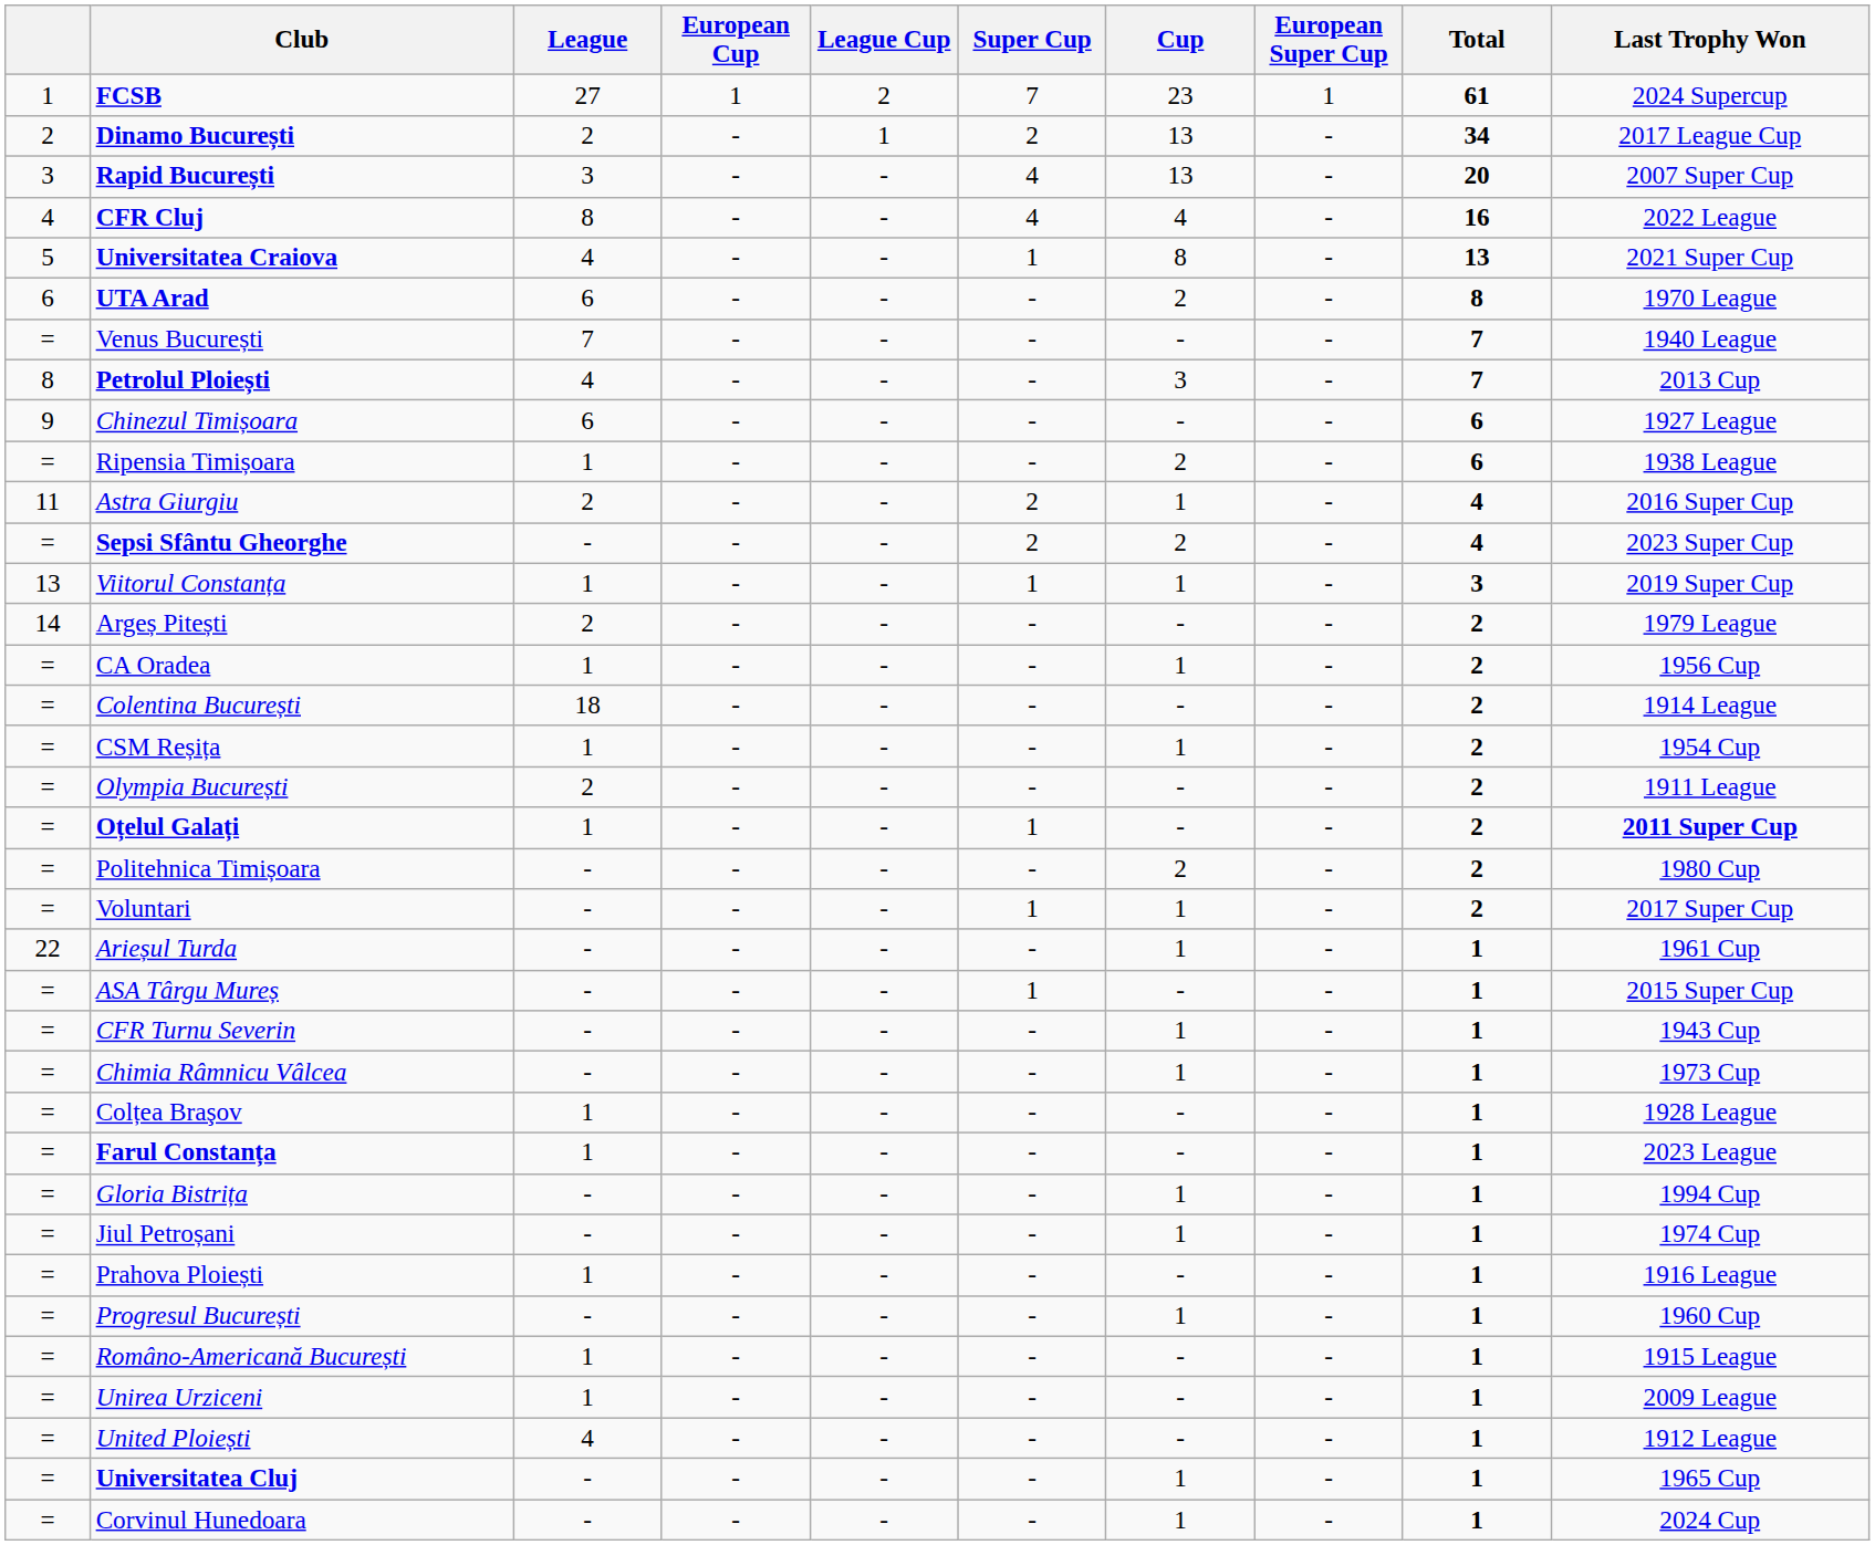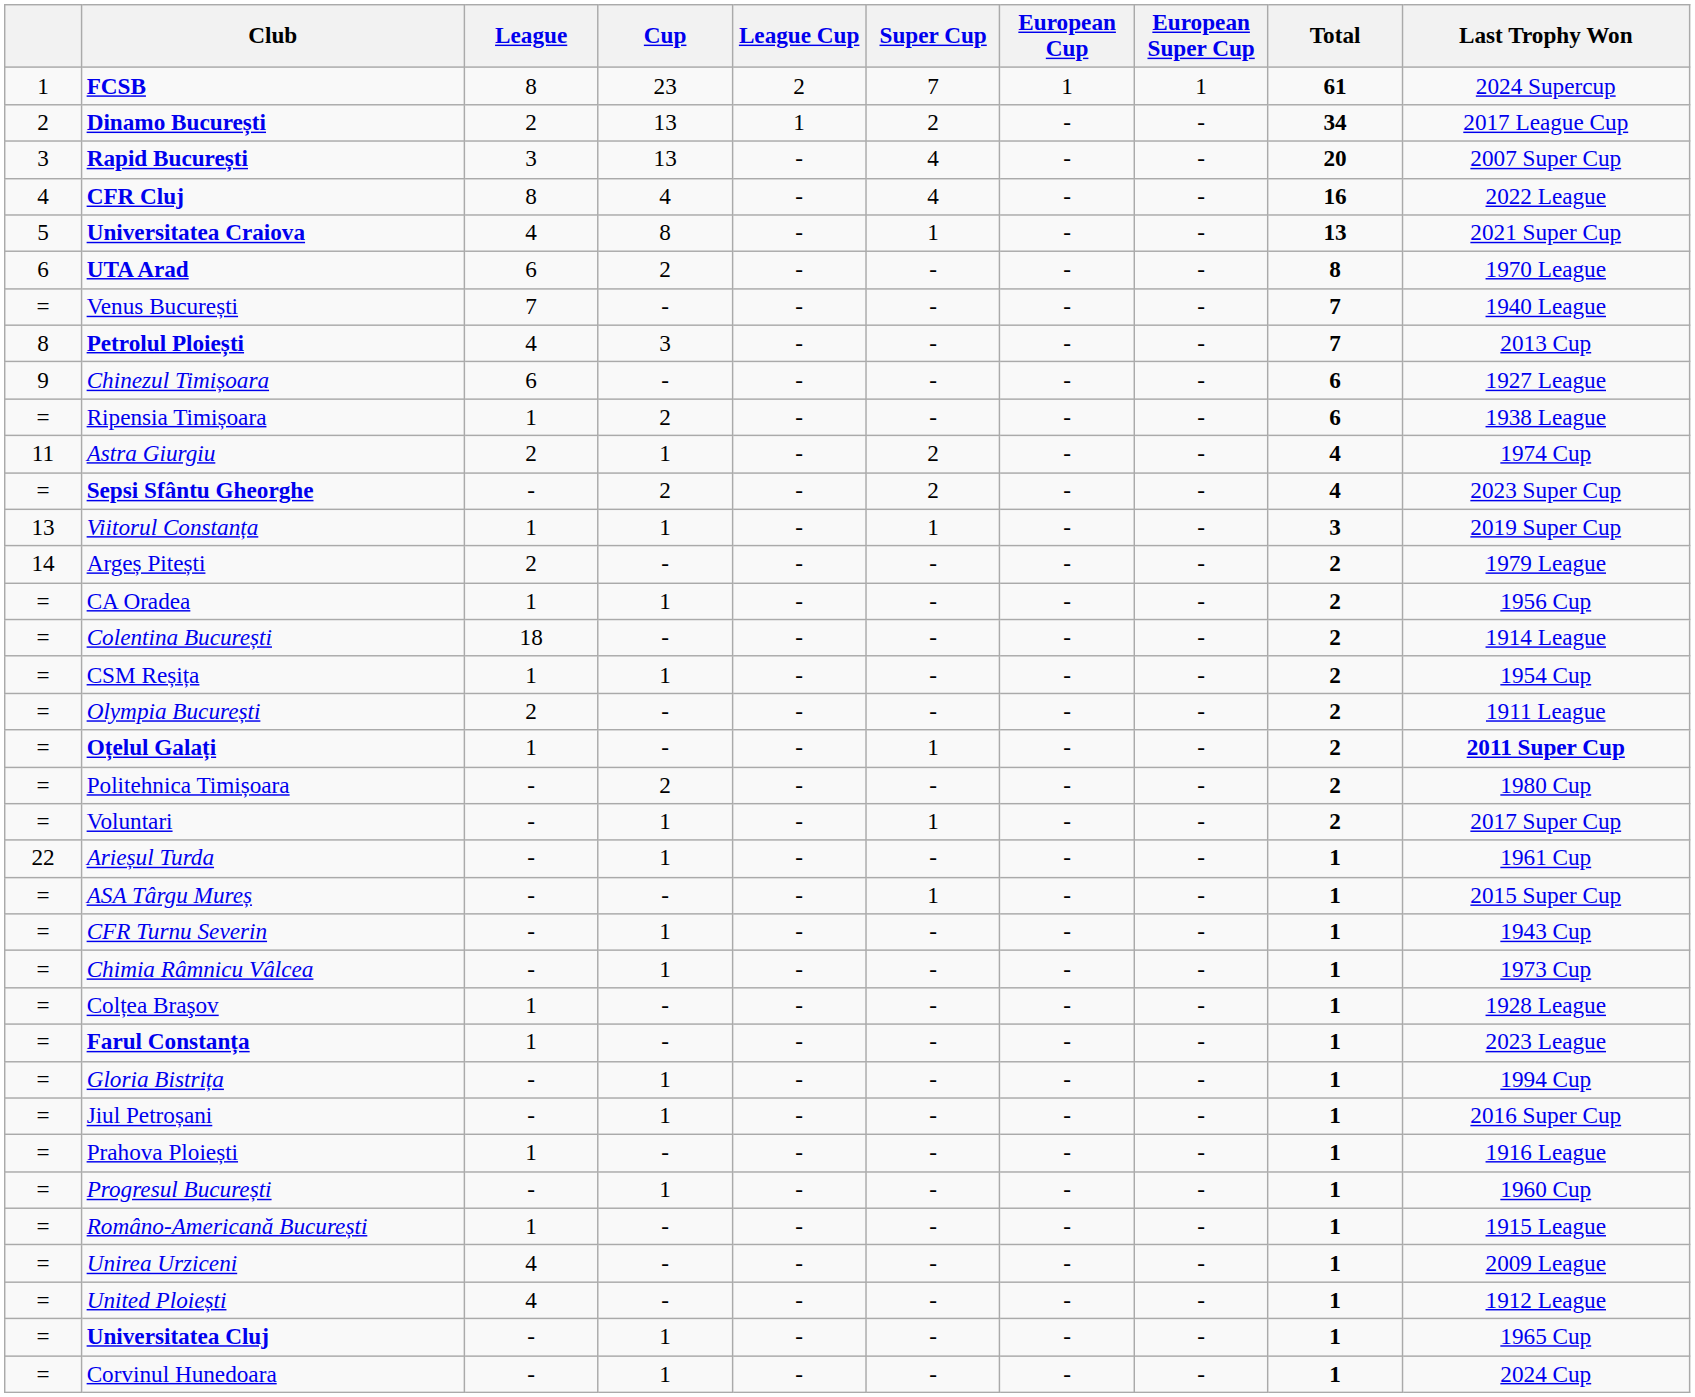 <table class="wikitable sortable" style="text-align: center;" width=92%>
 <tr>
 <th style="width:4%" class="unsortable"></th>
 <th style="width:20%">Club</th>
 <th style="width:7%"><a href='#'>League</a></th>
-<th style="width:7%"><a href='#'>European Cup</a></th>
+<th style="width:7%"><a href='#'>Cup</a></th>
 <th style="width:7%"><a href='#'>League Cup</a></th>
 <th style="width:7%"><a href='#'>Super Cup</a></th>
-<th style="width:7%"><a href='#'>Cup</a></th>
+<th style="width:7%"><a href='#'>European Cup</a></th>
 <th style="width:7%"><a href='#'>European Super Cup</a></th>
 <th style="width:7%">Total</th>
 <th style="width:15%">Last Trophy Won</th>
 </tr>
 <tr>
 <td>1</td>
 <td align=left><strong><a href='#'>FCSB</a></strong></td>
-<td>27</td>
-<td>1</td>
+<td>8</td>
+<td>23</td>
 <td>2</td>
 <td>7</td>
-<td>23</td>
+<td>1</td>
 <td>1</td>
 <td><strong>61</strong></td>
 <td><a href='#'>2024 Supercup</a></td>
 </tr>
 <tr>
 <td>2</td>
 <td align=left><strong><a href='#'>Dinamo București</a></strong></td>
 <td>2</td>
-<td>-</td>
+<td>13</td>
 <td>1</td>
 <td>2</td>
-<td>13</td>
+<td>-</td>
 <td>-</td>
 <td><strong>34</strong></td>
 <td><a href='#'>2017 League Cup</a></td>
 </tr>
 <tr>
 <td>3</td>
 <td align=left><strong><a href='#'>Rapid București</a></strong></td>
 <td>3</td>
-<td>-</td>
+<td>13</td>
 <td>-</td>
 <td>4</td>
-<td>13</td>
+<td>-</td>
 <td>-</td>
 <td><strong>20</strong></td>
 <td><a href='#'>2007 Super Cup</a></td>
 </tr>
 <tr>
 <td>4</td>
 <td align=left><strong><a href='#'>CFR Cluj</a></strong></td>
 <td>8</td>
-<td>-</td>
+<td>4</td>
 <td>-</td>
 <td>4</td>
-<td>4</td>
+<td>-</td>
 <td>-</td>
 <td><strong>16</strong></td>
 <td><a href='#'>2022 League</a></td>
 </tr>
 <tr>
 <td>5</td>
 <td align=left><strong><a href='#'>Universitatea Craiova</a></strong></td>
 <td>4</td>
-<td>-</td>
+<td>8</td>
 <td>-</td>
 <td>1</td>
-<td>8</td>
+<td>-</td>
 <td>-</td>
 <td><strong>13</strong></td>
 <td><a href='#'>2021 Super Cup</a></td>
 </tr>
 <tr>
 <td>6</td>
 <td align=left><strong><a href='#'>UTA Arad</a></strong></td>
 <td>6</td>
+<td>2</td>
 <td>-</td>
 <td>-</td>
 <td>-</td>
-<td>2</td>
 <td>-</td>
 <td><strong>8</strong></td>
 <td><a href='#'>1970 League</a></td>
 </tr>
 <tr>
 <td>=</td>
 <td align=left><a href='#'>Venus București</a></td>
 <td>7</td>
 <td>-</td>
 <td>-</td>
 <td>-</td>
 <td>-</td>
 <td>-</td>
 <td><strong>7</strong></td>
 <td><a href='#'>1940 League</a></td>
 </tr>
 <tr>
 <td>8</td>
 <td align=left><strong><a href='#'>Petrolul Ploiești</a></strong></td>
 <td>4</td>
+<td>3</td>
 <td>-</td>
 <td>-</td>
 <td>-</td>
-<td>3</td>
 <td>-</td>
 <td><strong>7</strong></td>
 <td><a href='#'>2013 Cup</a></td>
 </tr>
 <tr>
 <td>9</td>
 <td align=left><em><a href='#'>Chinezul Timișoara</a></em></td>
 <td>6</td>
 <td>-</td>
 <td>-</td>
 <td>-</td>
 <td>-</td>
 <td>-</td>
 <td><strong>6</strong></td>
 <td><a href='#'>1927 League</a></td>
 </tr>
 <tr>
 <td>=</td>
 <td align=left><a href='#'>Ripensia Timișoara</a></td>
 <td>1</td>
+<td>2</td>
 <td>-</td>
 <td>-</td>
 <td>-</td>
-<td>2</td>
 <td>-</td>
 <td><strong>6</strong></td>
 <td><a href='#'>1938 League</a></td>
 </tr>
 <tr>
 <td>11</td>
 <td align=left><em><a href='#'>Astra Giurgiu</a></em></td>
 <td>2</td>
+<td>1</td>
+<td>-</td>
+<td>2</td>
 <td>-</td>
 <td>-</td>
-<td>2</td>
-<td>1</td>
-<td>-</td>
 <td><strong>4</strong></td>
-<td><a href='#'>2016 Super Cup</a></td>
+<td><a href='#'>1974 Cup</a></td>
 </tr>
 <tr>
 <td>=</td>
 <td align=left><strong><a href='#'>Sepsi Sfântu Gheorghe</a></strong></td>
 <td>-</td>
-<td>-</td>
+<td>2</td>
 <td>-</td>
 <td>2</td>
-<td>2</td>
+<td>-</td>
 <td>-</td>
 <td><strong>4</strong></td>
 <td><a href='#'>2023 Super Cup</a></td>
 </tr>
 <tr>
 <td>13</td>
 <td align=left><em><a href='#'>Viitorul Constanța</a></em></td>
 <td>1</td>
-<td>-</td>
+<td>1</td>
 <td>-</td>
 <td>1</td>
-<td>1</td>
+<td>-</td>
 <td>-</td>
 <td><strong>3</strong></td>
 <td><a href='#'>2019 Super Cup</a></td>
 </tr>
 <tr>
 <td>14</td>
 <td align=left><a href='#'>Argeș Pitești</a></td>
 <td>2</td>
 <td>-</td>
 <td>-</td>
 <td>-</td>
 <td>-</td>
 <td>-</td>
 <td><strong>2</strong></td>
 <td><a href='#'>1979 League</a></td>
 </tr>
 <tr>
 <td>=</td>
 <td align=left><a href='#'>CA Oradea</a></td>
 <td>1</td>
+<td>1</td>
 <td>-</td>
 <td>-</td>
 <td>-</td>
-<td>1</td>
 <td>-</td>
 <td><strong>2</strong></td>
 <td><a href='#'>1956 Cup</a></td>
 </tr>
 <tr>
 <td>=</td>
 <td align=left><em><a href='#'>Colentina București</a></em></td>
 <td>18</td>
 <td>-</td>
 <td>-</td>
 <td>-</td>
 <td>-</td>
 <td>-</td>
 <td><strong>2</strong></td>
 <td><a href='#'>1914 League</a></td>
 </tr>
 <tr>
 <td>=</td>
 <td align=left><a href='#'>CSM Reșița</a></td>
 <td>1</td>
+<td>1</td>
 <td>-</td>
 <td>-</td>
 <td>-</td>
-<td>1</td>
 <td>-</td>
 <td><strong>2</strong></td>
 <td><a href='#'>1954 Cup</a></td>
 </tr>
 <tr>
 <td>=</td>
 <td align=left><em><a href='#'>Olympia București</a></em></td>
 <td>2</td>
 <td>-</td>
 <td>-</td>
 <td>-</td>
 <td>-</td>
 <td>-</td>
 <td><strong>2</strong></td>
 <td><a href='#'>1911 League</a></td>
 </tr>
 <tr>
 <td>=</td>
 <td align=left><strong><a href='#'>Oțelul Galați</a></strong></td>
 <td>1</td>
 <td>-</td>
 <td>-</td>
 <td>1</td>
 <td>-</td>
 <td>-</td>
 <td><strong>2</strong></td>
 <td><strong><a href='#'>2011 Super Cup</a></strong></td>
 </tr>
 <tr>
 <td>=</td>
 <td align=left><a href='#'>Politehnica Timișoara</a></td>
 <td>-</td>
+<td>2</td>
 <td>-</td>
 <td>-</td>
 <td>-</td>
-<td>2</td>
 <td>-</td>
 <td><strong>2</strong></td>
 <td><a href='#'>1980 Cup</a></td>
 </tr>
 <tr>
 <td>=</td>
 <td align=left><a href='#'>Voluntari</a></td>
 <td>-</td>
-<td>-</td>
+<td>1</td>
 <td>-</td>
 <td>1</td>
-<td>1</td>
+<td>-</td>
 <td>-</td>
 <td><strong>2</strong></td>
 <td><a href='#'>2017 Super Cup</a></td>
 </tr>
 <tr>
 <td>22</td>
 <td align=left><em><a href='#'>Arieșul Turda</a></em></td>
 <td>-</td>
+<td>1</td>
 <td>-</td>
 <td>-</td>
 <td>-</td>
-<td>1</td>
 <td>-</td>
 <td><strong>1</strong></td>
 <td><a href='#'>1961 Cup</a></td>
 </tr>
 <tr>
 <td>=</td>
 <td align=left><em><a href='#'>ASA Târgu Mureș</a></em></td>
 <td>-</td>
 <td>-</td>
 <td>-</td>
 <td>1</td>
 <td>-</td>
 <td>-</td>
 <td><strong>1</strong></td>
 <td><a href='#'>2015 Super Cup</a></td>
 </tr>
 <tr>
 <td>=</td>
 <td align=left><em><a href='#'>CFR Turnu Severin</a></em></td>
 <td>-</td>
+<td>1</td>
 <td>-</td>
 <td>-</td>
 <td>-</td>
-<td>1</td>
 <td>-</td>
 <td><strong>1</strong></td>
 <td><a href='#'>1943 Cup</a></td>
 </tr>
 <tr>
 <td>=</td>
 <td align=left><em><a href='#'>Chimia Râmnicu Vâlcea</a></em></td>
 <td>-</td>
+<td>1</td>
 <td>-</td>
 <td>-</td>
 <td>-</td>
-<td>1</td>
 <td>-</td>
 <td><strong>1</strong></td>
 <td><a href='#'>1973 Cup</a></td>
 </tr>
 <tr>
 <td>=</td>
 <td align=left><a href='#'>Colțea Braşov</a></td>
 <td>1</td>
 <td>-</td>
 <td>-</td>
 <td>-</td>
 <td>-</td>
 <td>-</td>
 <td><strong>1</strong></td>
 <td><a href='#'>1928 League</a></td>
 </tr>
 <tr>
 <td>=</td>
 <td align=left><strong><a href='#'>Farul Constanța</a></strong></td>
 <td>1</td>
 <td>-</td>
 <td>-</td>
 <td>-</td>
 <td>-</td>
 <td>-</td>
 <td><strong>1</strong></td>
 <td><a href='#'>2023 League</a></td>
 </tr>
 <tr>
 <td>=</td>
 <td align=left><em><a href='#'>Gloria Bistrița</a></em></td>
 <td>-</td>
+<td>1</td>
 <td>-</td>
 <td>-</td>
 <td>-</td>
-<td>1</td>
 <td>-</td>
 <td><strong>1</strong></td>
 <td><a href='#'>1994 Cup</a></td>
 </tr>
 <tr>
 <td>=</td>
 <td align=left><a href='#'>Jiul Petroșani</a></td>
 <td>-</td>
+<td>1</td>
 <td>-</td>
 <td>-</td>
 <td>-</td>
-<td>1</td>
 <td>-</td>
 <td><strong>1</strong></td>
-<td><a href='#'>1974 Cup</a></td>
+<td><a href='#'>2016 Super Cup</a></td>
 </tr>
 <tr>
 <td>=</td>
 <td align=left><a href='#'>Prahova Ploiești</a></td>
 <td>1</td>
 <td>-</td>
 <td>-</td>
 <td>-</td>
 <td>-</td>
 <td>-</td>
 <td><strong>1</strong></td>
 <td><a href='#'>1916 League</a></td>
 </tr>
 <tr>
 <td>=</td>
 <td align=left><em><a href='#'>Progresul București</a></em></td>
 <td>-</td>
+<td>1</td>
 <td>-</td>
 <td>-</td>
 <td>-</td>
-<td>1</td>
 <td>-</td>
 <td><strong>1</strong></td>
 <td><a href='#'>1960 Cup</a></td>
 </tr>
 <tr>
 <td>=</td>
 <td align=left><em><a href='#'>Româno-Americană București</a></em></td>
 <td>1</td>
 <td>-</td>
 <td>-</td>
 <td>-</td>
 <td>-</td>
 <td>-</td>
 <td><strong>1</strong></td>
 <td><a href='#'>1915 League</a></td>
 </tr>
 <tr>
 <td>=</td>
 <td align=left><em><a href='#'>Unirea Urziceni</a></em></td>
-<td>1</td>
+<td>4</td>
 <td>-</td>
 <td>-</td>
 <td>-</td>
 <td>-</td>
 <td>-</td>
 <td><strong>1</strong></td>
 <td><a href='#'>2009 League</a></td>
 </tr>
 <tr>
 <td>=</td>
 <td align=left><em><a href='#'>United Ploiești</a></em></td>
 <td>4</td>
 <td>-</td>
 <td>-</td>
 <td>-</td>
 <td>-</td>
 <td>-</td>
 <td><strong>1</strong></td>
 <td><a href='#'>1912 League</a></td>
 </tr>
 <tr>
 <td>=</td>
 <td align=left><strong><a href='#'>Universitatea Cluj</a></strong></td>
 <td>-</td>
+<td>1</td>
 <td>-</td>
 <td>-</td>
 <td>-</td>
-<td>1</td>
 <td>-</td>
 <td><strong>1</strong></td>
 <td><a href='#'>1965 Cup</a></td>
 </tr>
 <tr>
 <td>=</td>
 <td align=left><a href='#'>Corvinul Hunedoara</a></td>
 <td>-</td>
+<td>1</td>
 <td>-</td>
 <td>-</td>
 <td>-</td>
-<td>1</td>
 <td>-</td>
 <td><strong>1</strong></td>
 <td><a href='#'>2024 Cup</a></td>
 </tr>
 </table>
